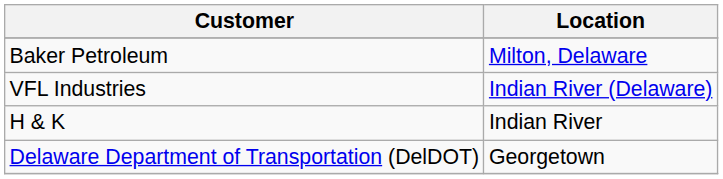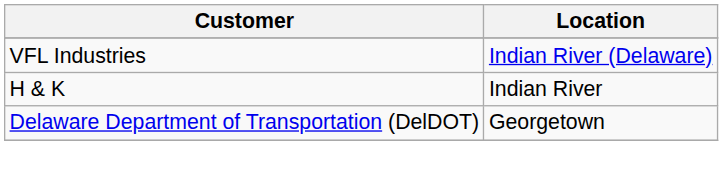 <table class = "wikitable">
 <tr>
 <th>Customer</th>
 <th>Location</th>
 </tr>
 <tr>
-</tr>
-<tr>
-<td>Baker Petroleum</td>
-<td><a href='#'>Milton, Delaware</a></td>
 </tr>
 <tr>
 <td>VFL Industries</td>
 <td><a href='#'>Indian River (Delaware)</a></td>
 </tr>
 <tr>
 <td>H & K</td>
 <td>Indian River</td>
 </tr>
 <tr>
 <td><a href='#'>Delaware Department of Transportation</a> (DelDOT)</td>
 <td>Georgetown</td>
 </tr>
 <tr>
 </tr>
 </table>
